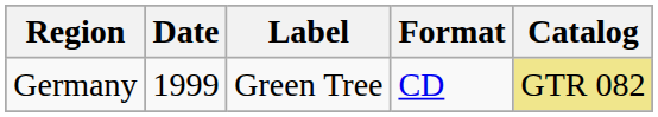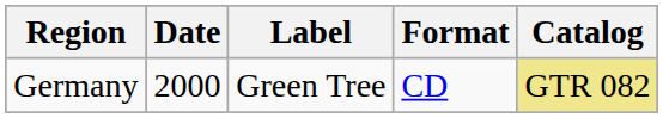 <table class="wikitable">
 <tr>
 <th>Region</th>
 <th>Date</th>
 <th>Label</th>
 <th>Format</th>
 <th>Catalog</th>
 </tr>
 <tr>
 <td>Germany</td>
-<td>1999</td>
+<td>2000</td>
 <td>Green Tree</td>
 <td><a href='#'>CD</a></td>
 <td style="background: khaki;">GTR 082</td>
 </tr>
 </table>
